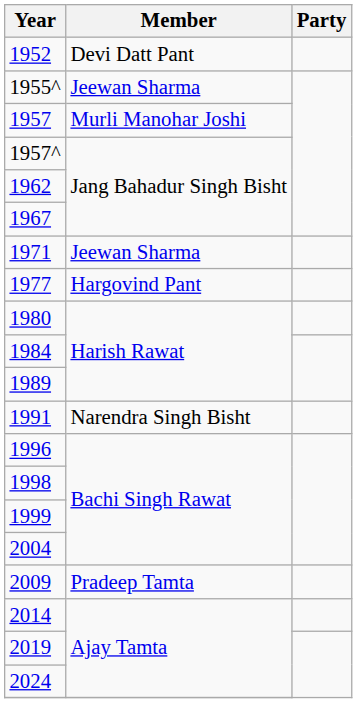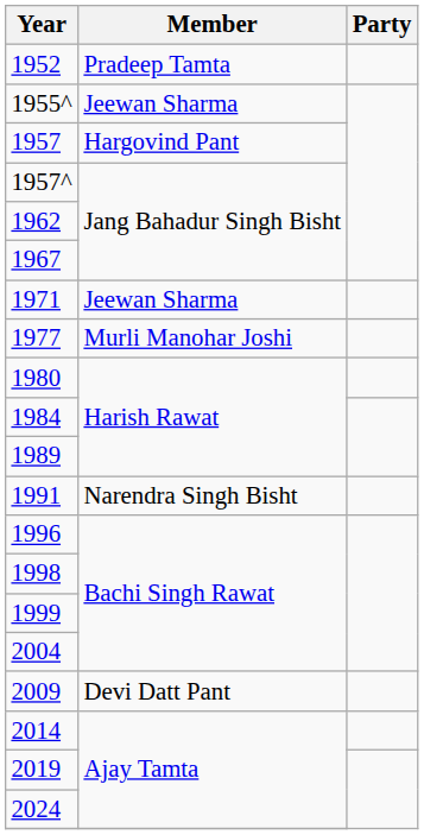 <table class="wikitable">
 <tr>
 <th>Year</th>
 <th>Member</th>
 <th colspan="2">Party</th>
 </tr>
 <tr>
 <td><a href='#'>1952</a></td>
-<td>Devi Datt Pant</td>
+<td><a href='#'>Pradeep Tamta</a></td>
 <td></td>
 </tr>
 <tr>
 <td>1955^</td>
 <td><a href='#'>Jeewan Sharma</a></td>
 </tr>
 <tr>
 <td><a href='#'>1957</a></td>
-<td><a href='#'>Murli Manohar Joshi</a></td>
+<td><a href='#'>Hargovind Pant</a></td>
 </tr>
 <tr>
 <td>1957^</td>
 <td rowspan=3>Jang Bahadur Singh Bisht</td>
 </tr>
 <tr>
 <td><a href='#'>1962</a></td>
 </tr>
 <tr>
 <td><a href='#'>1967</a></td>
 </tr>
 <tr>
 <td><a href='#'>1971</a></td>
 <td><a href='#'>Jeewan Sharma</a></td>
 <td></td>
 </tr>
 <tr>
 <td><a href='#'>1977</a></td>
-<td><a href='#'>Hargovind Pant</a></td>
+<td><a href='#'>Murli Manohar Joshi</a></td>
 <td></td>
 </tr>
 <tr>
 <td><a href='#'>1980</a></td>
 <td rowspan=3><a href='#'>Harish Rawat</a></td>
 <td></td>
 </tr>
 <tr>
 <td><a href='#'>1984</a></td>
 </tr>
 <tr>
 <td><a href='#'>1989</a></td>
 </tr>
 <tr>
 <td><a href='#'>1991</a></td>
 <td>Narendra Singh Bisht</td>
 <td></td>
 </tr>
 <tr>
 <td><a href='#'>1996</a></td>
 <td rowspan=4><a href='#'>Bachi Singh Rawat</a></td>
 </tr>
 <tr>
 <td><a href='#'>1998</a></td>
 </tr>
 <tr>
 <td><a href='#'>1999</a></td>
 </tr>
 <tr>
 <td><a href='#'>2004</a></td>
 </tr>
 <tr>
 <td><a href='#'>2009</a></td>
-<td><a href='#'>Pradeep Tamta</a></td>
+<td>Devi Datt Pant</td>
 <td></td>
 </tr>
 <tr>
 <td><a href='#'>2014</a></td>
 <td rowspan=3><a href='#'>Ajay Tamta</a></td>
 <td></td>
 </tr>
 <tr>
 <td><a href='#'>2019</a></td>
 </tr>
 <tr>
 <td><a href='#'>2024</a></td>
 </tr>
 <tr>
 </tr>
 </table>
